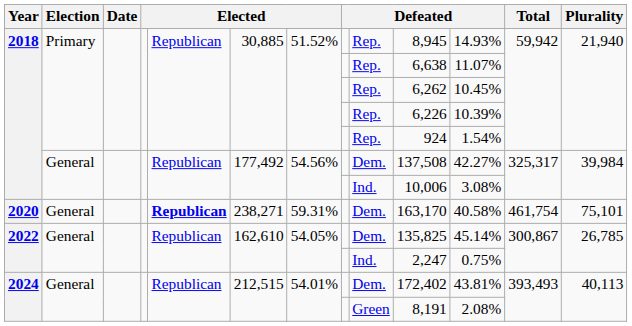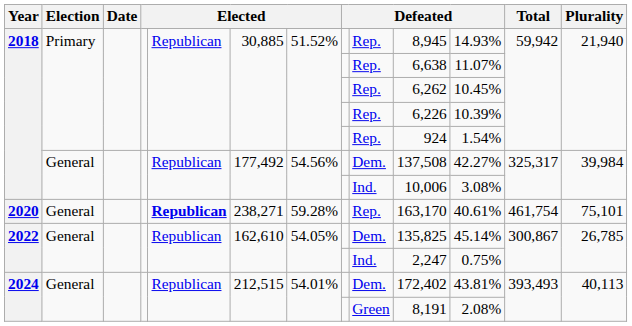 <table class=wikitable>
 <tr>
 <th>Year</th>
 <th>Election</th>
 <th>Date</th>
 <th ! colspan="4">Elected</th>
 <th ! colspan="4">Defeated</th>
 <th>Total</th>
 <th>Plurality</th>
 </tr>
 <tr>
 <th rowspan="7" valign="top"><a href='#'>2018</a></th>
 <td rowspan="5" valign="top">Primary</td>
 <td rowspan="5" valign="top"></td>
 <td rowspan="5" valign="top"></td>
 <td rowspan="5" valign="top" ><a href='#'>Republican</a></td>
 <td rowspan="5" valign="top" align="right">30,885</td>
 <td rowspan="5" valign="top" align="right">51.52%</td>
 <td valign="top"></td>
 <td valign="top" ><a href='#'>Rep.</a></td>
 <td valign="top" align="right">8,945</td>
 <td valign="top" align="right">14.93%</td>
 <td rowspan="5" valign="top" align="right">59,942</td>
 <td rowspan="5" valign="top" align="right">21,940</td>
 </tr>
 <tr>
 <td valign="top"></td>
 <td valign="top" ><a href='#'>Rep.</a></td>
 <td valign="top" align="right">6,638</td>
 <td valign="top" align="right">11.07%</td>
 </tr>
 <tr>
 <td valign="top"></td>
 <td valign="top" ><a href='#'>Rep.</a></td>
 <td valign="top" align="right">6,262</td>
 <td valign="top" align="right">10.45%</td>
 </tr>
 <tr>
 <td valign="top"></td>
 <td valign="top" ><a href='#'>Rep.</a></td>
 <td valign="top" align="right">6,226</td>
 <td valign="top" align="right">10.39%</td>
 </tr>
 <tr>
 <td valign="top"></td>
 <td valign="top" ><a href='#'>Rep.</a></td>
 <td valign="top" align="right">924</td>
 <td valign="top" align="right">1.54%</td>
 </tr>
 <tr>
 <td rowspan="2" valign="top">General</td>
 <td rowspan="2" valign="top"></td>
 <td rowspan="2" valign="top"></td>
 <td rowspan="2" valign="top" ><a href='#'>Republican</a></td>
 <td rowspan="2" valign="top" align="right">177,492</td>
 <td rowspan="2" valign="top" align="right">54.56%</td>
 <td valign="top"></td>
 <td valign="top" ><a href='#'>Dem.</a></td>
 <td valign="top" align="right">137,508</td>
 <td valign="top" align="right">42.27%</td>
 <td rowspan="2" valign="top" align="right">325,317</td>
 <td rowspan="2" valign="top" align="right">39,984</td>
 </tr>
 <tr>
 <td valign="top"></td>
 <td valign="top" ><a href='#'>Ind.</a></td>
 <td valign="top" align="right">10,006</td>
 <td valign="top" align="right">3.08%</td>
 </tr>
 <tr>
 <th valign="top"><a href='#'>2020</a></th>
 <td valign="top">General</td>
 <td valign="top"></td>
 <td valign="top"></td>
 <td valign="top" ><strong><a href='#'>Republican</a></strong></td>
 <td valign="top" align="right">238,271</td>
-<td valign="top" align="right">59.31%</td>
+<td valign="top" align="right">59.28%</td>
 <td valign="top"></td>
-<td valign="top" ><a href='#'>Dem.</a></td>
+<td valign="top" ><a href='#'>Rep.</a></td>
 <td valign="top" align="right">163,170</td>
-<td valign="top" align="right">40.58%</td>
+<td valign="top" align="right">40.61%</td>
 <td valign="top" align="right">461,754</td>
 <td valign="top" align="right">75,101</td>
 </tr>
 <tr>
 <th rowspan="2" valign="top"><a href='#'>2022</a></th>
 <td rowspan="2" valign="top">General</td>
 <td rowspan="2" valign="top"></td>
 <td rowspan="2" valign="top"></td>
 <td rowspan="2" valign="top" ><a href='#'>Republican</a></td>
 <td rowspan="2" valign="top" align="right">162,610</td>
 <td rowspan="2" valign="top" align="right">54.05%</td>
 <td valign="top"></td>
 <td valign="top" ><a href='#'>Dem.</a></td>
 <td valign="top" align="right">135,825</td>
 <td valign="top" align="right">45.14%</td>
 <td rowspan="2" valign="top" align="right">300,867</td>
 <td rowspan="2" valign="top" align="right">26,785</td>
 </tr>
 <tr>
 <td valign="top"></td>
 <td valign="top" ><a href='#'>Ind.</a></td>
 <td valign="top" align="right">2,247</td>
 <td valign="top" align="right">0.75%</td>
 </tr>
 <tr>
 <th rowspan="2" valign="top"><a href='#'>2024</a></th>
 <td rowspan="2" valign="top">General</td>
 <td rowspan="2" valign="top"></td>
 <td rowspan="2" valign="top"></td>
 <td rowspan="2" valign="top" ><a href='#'>Republican</a></td>
 <td rowspan="2" valign="top" align="right">212,515</td>
 <td rowspan="2" valign="top" align="right">54.01%</td>
 <td valign="top"></td>
 <td valign="top" ><a href='#'>Dem.</a></td>
 <td valign="top" align="right">172,402</td>
 <td valign="top" align="right">43.81%</td>
 <td rowspan="2" valign="top" align="right">393,493</td>
 <td rowspan="2" valign="top" align="right">40,113</td>
 </tr>
 <tr>
 <td valign="top"></td>
 <td valign="top" ><a href='#'>Green</a></td>
 <td valign="top" align="right">8,191</td>
 <td valign="top" align="right">2.08%</td>
 </tr>
 </table>
